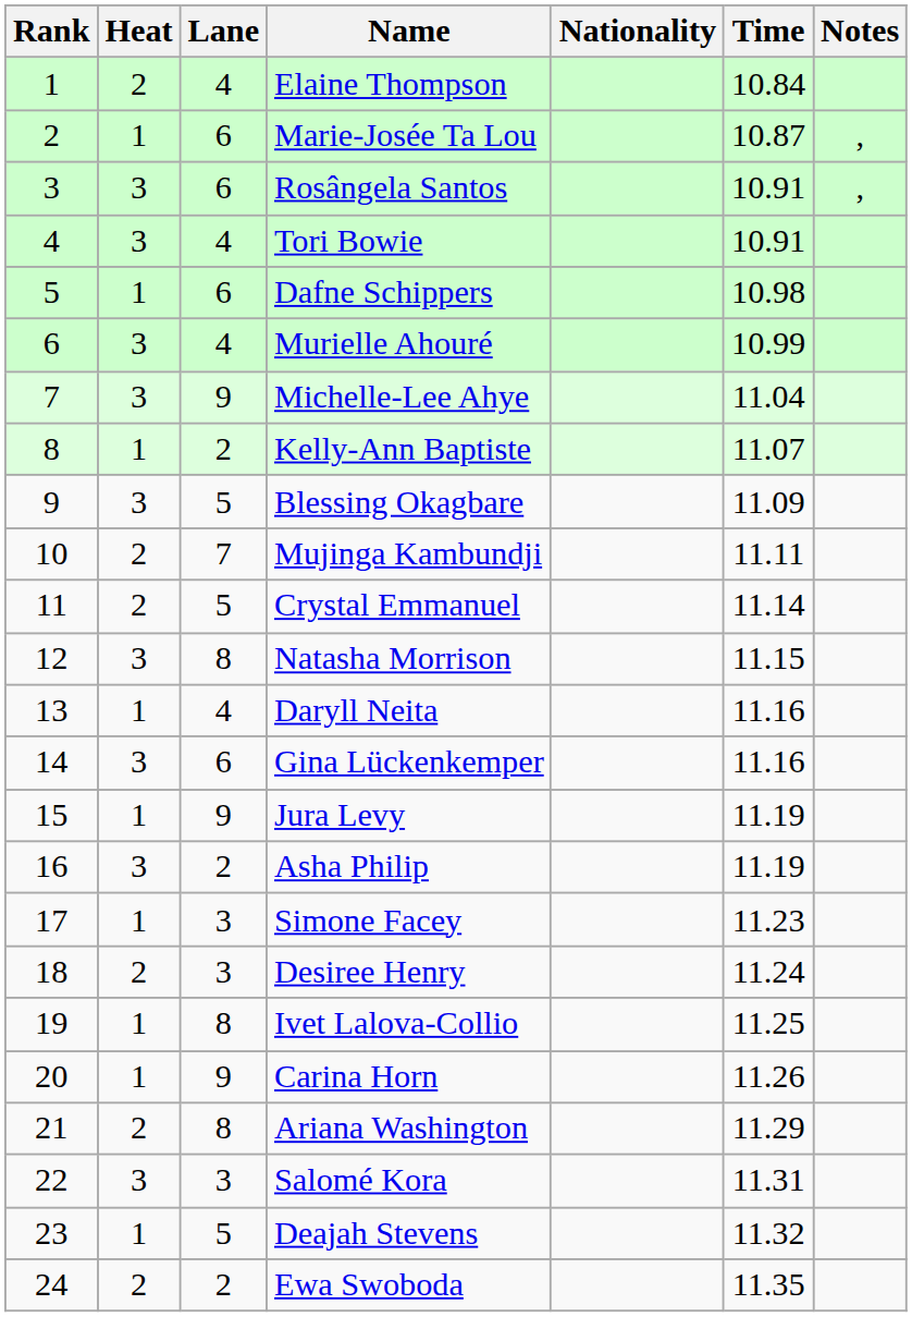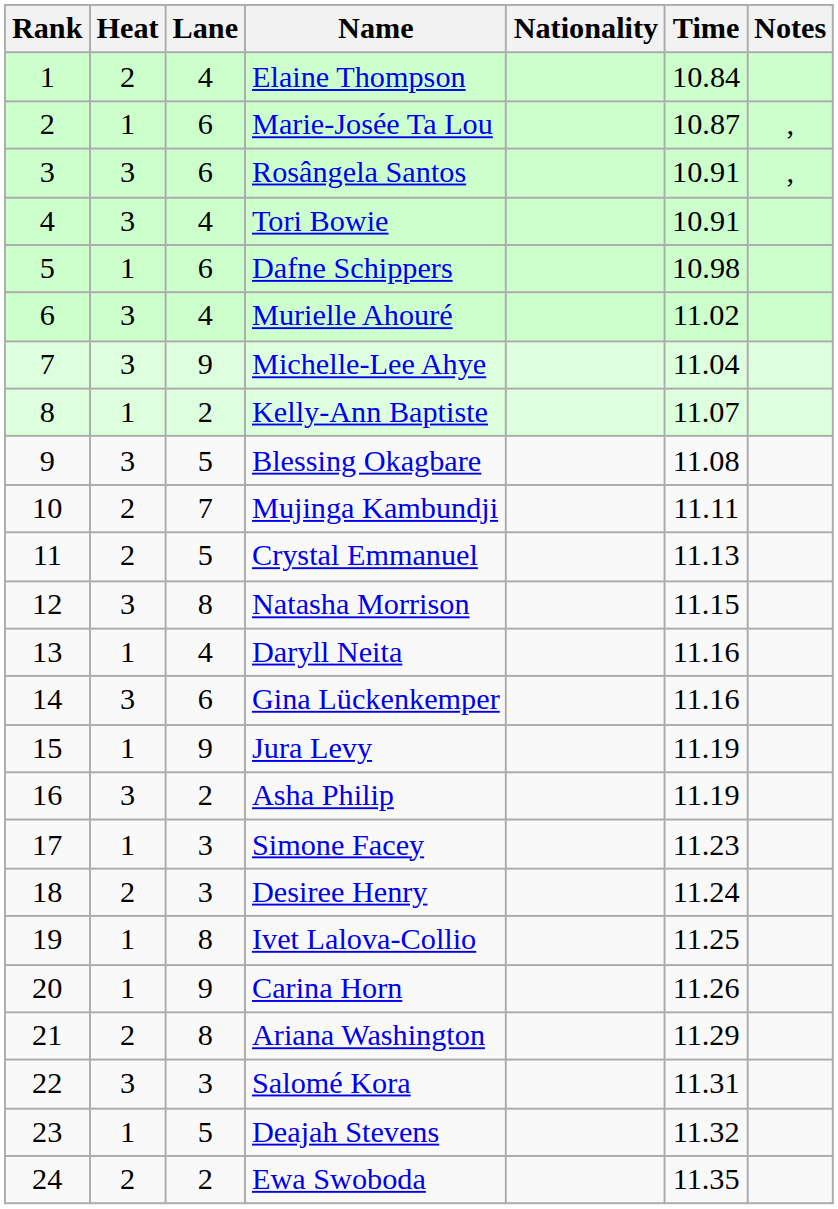 <table class="wikitable sortable" style="text-align:center">
 <tr>
 <th>Rank</th>
 <th>Heat</th>
 <th>Lane</th>
 <th>Name</th>
 <th>Nationality</th>
 <th>Time</th>
 <th>Notes</th>
 </tr>
 <tr bgcolor=ccffcc>
 <td>1</td>
 <td>2</td>
 <td>4</td>
 <td align=left><a href='#'>Elaine Thompson</a></td>
 <td align=left></td>
 <td>10.84</td>
 <td></td>
 </tr>
 <tr bgcolor=ccffcc>
 <td>2</td>
 <td>1</td>
 <td>6</td>
 <td align=left><a href='#'>Marie-Josée Ta Lou</a></td>
 <td align=left></td>
 <td>10.87</td>
 <td>, </td>
 </tr>
 <tr bgcolor=ccffcc>
 <td>3</td>
 <td>3</td>
 <td>6</td>
 <td align=left><a href='#'>Rosângela Santos</a></td>
 <td align=left></td>
 <td>10.91</td>
 <td>, <strong></strong></td>
 </tr>
 <tr bgcolor=ccffcc>
 <td>4</td>
 <td>3</td>
 <td>4</td>
 <td align=left><a href='#'>Tori Bowie</a></td>
 <td align=left></td>
 <td>10.91</td>
 <td></td>
 </tr>
 <tr bgcolor=ccffcc>
 <td>5</td>
 <td>1</td>
 <td>6</td>
 <td align=left><a href='#'>Dafne Schippers</a></td>
 <td align=left></td>
 <td>10.98</td>
 <td></td>
 </tr>
 <tr bgcolor=ccffcc>
 <td>6</td>
 <td>3</td>
 <td>4</td>
 <td align=left><a href='#'>Murielle Ahouré</a></td>
 <td align=left></td>
-<td>10.99</td>
+<td>11.02</td>
 <td></td>
 </tr>
 <tr bgcolor=ddffdd>
 <td>7</td>
 <td>3</td>
 <td>9</td>
 <td align=left><a href='#'>Michelle-Lee Ahye</a></td>
 <td align=left></td>
 <td>11.04</td>
 <td></td>
 </tr>
 <tr bgcolor=ddffdd>
 <td>8</td>
 <td>1</td>
 <td>2</td>
 <td align=left><a href='#'>Kelly-Ann Baptiste</a></td>
 <td align=left></td>
 <td>11.07</td>
 <td></td>
 </tr>
 <tr>
 <td>9</td>
 <td>3</td>
 <td>5</td>
 <td align=left><a href='#'>Blessing Okagbare</a></td>
 <td align=left></td>
-<td>11.09</td>
+<td>11.08</td>
 <td></td>
 </tr>
 <tr>
 <td>10</td>
 <td>2</td>
 <td>7</td>
 <td align=left><a href='#'>Mujinga Kambundji</a></td>
 <td align=left></td>
 <td>11.11</td>
 <td></td>
 </tr>
 <tr>
 <td>11</td>
 <td>2</td>
 <td>5</td>
 <td align=left><a href='#'>Crystal Emmanuel</a></td>
 <td align=left></td>
-<td>11.14</td>
+<td>11.13</td>
 <td></td>
 </tr>
 <tr>
 <td>12</td>
 <td>3</td>
 <td>8</td>
 <td align=left><a href='#'>Natasha Morrison</a></td>
 <td align=left></td>
 <td>11.15</td>
 <td></td>
 </tr>
 <tr>
 <td>13</td>
 <td>1</td>
 <td>4</td>
 <td align=left><a href='#'>Daryll Neita</a></td>
 <td align=left></td>
 <td>11.16</td>
 <td></td>
 </tr>
 <tr>
 <td>14</td>
 <td>3</td>
 <td>6</td>
 <td align=left><a href='#'>Gina Lückenkemper</a></td>
 <td align=left></td>
 <td>11.16</td>
 <td></td>
 </tr>
 <tr>
 <td>15</td>
 <td>1</td>
 <td>9</td>
 <td align=left><a href='#'>Jura Levy</a></td>
 <td align=left></td>
 <td>11.19</td>
 <td></td>
 </tr>
 <tr>
 <td>16</td>
 <td>3</td>
 <td>2</td>
 <td align=left><a href='#'>Asha Philip</a></td>
 <td align=left></td>
 <td>11.19</td>
 <td></td>
 </tr>
 <tr>
 <td>17</td>
 <td>1</td>
 <td>3</td>
 <td align=left><a href='#'>Simone Facey</a></td>
 <td align=left></td>
 <td>11.23</td>
 <td></td>
 </tr>
 <tr>
 <td>18</td>
 <td>2</td>
 <td>3</td>
 <td align=left><a href='#'>Desiree Henry</a></td>
 <td align=left></td>
 <td>11.24</td>
 <td></td>
 </tr>
 <tr>
 <td>19</td>
 <td>1</td>
 <td>8</td>
 <td align=left><a href='#'>Ivet Lalova-Collio</a></td>
 <td align=left></td>
 <td>11.25</td>
 <td></td>
 </tr>
 <tr>
 <td>20</td>
 <td>1</td>
 <td>9</td>
 <td align=left><a href='#'>Carina Horn</a></td>
 <td align=left></td>
 <td>11.26</td>
 <td></td>
 </tr>
 <tr>
 <td>21</td>
 <td>2</td>
 <td>8</td>
 <td align=left><a href='#'>Ariana Washington</a></td>
 <td align=left></td>
 <td>11.29</td>
 <td></td>
 </tr>
 <tr>
 <td>22</td>
 <td>3</td>
 <td>3</td>
 <td align=left><a href='#'>Salomé Kora</a></td>
 <td align=left></td>
 <td>11.31</td>
 <td></td>
 </tr>
 <tr>
 <td>23</td>
 <td>1</td>
 <td>5</td>
 <td align=left><a href='#'>Deajah Stevens</a></td>
 <td align=left></td>
 <td>11.32</td>
 <td></td>
 </tr>
 <tr>
 <td>24</td>
 <td>2</td>
 <td>2</td>
 <td align=left><a href='#'>Ewa Swoboda</a></td>
 <td align=left></td>
 <td>11.35</td>
 <td></td>
 </tr>
 </table>
